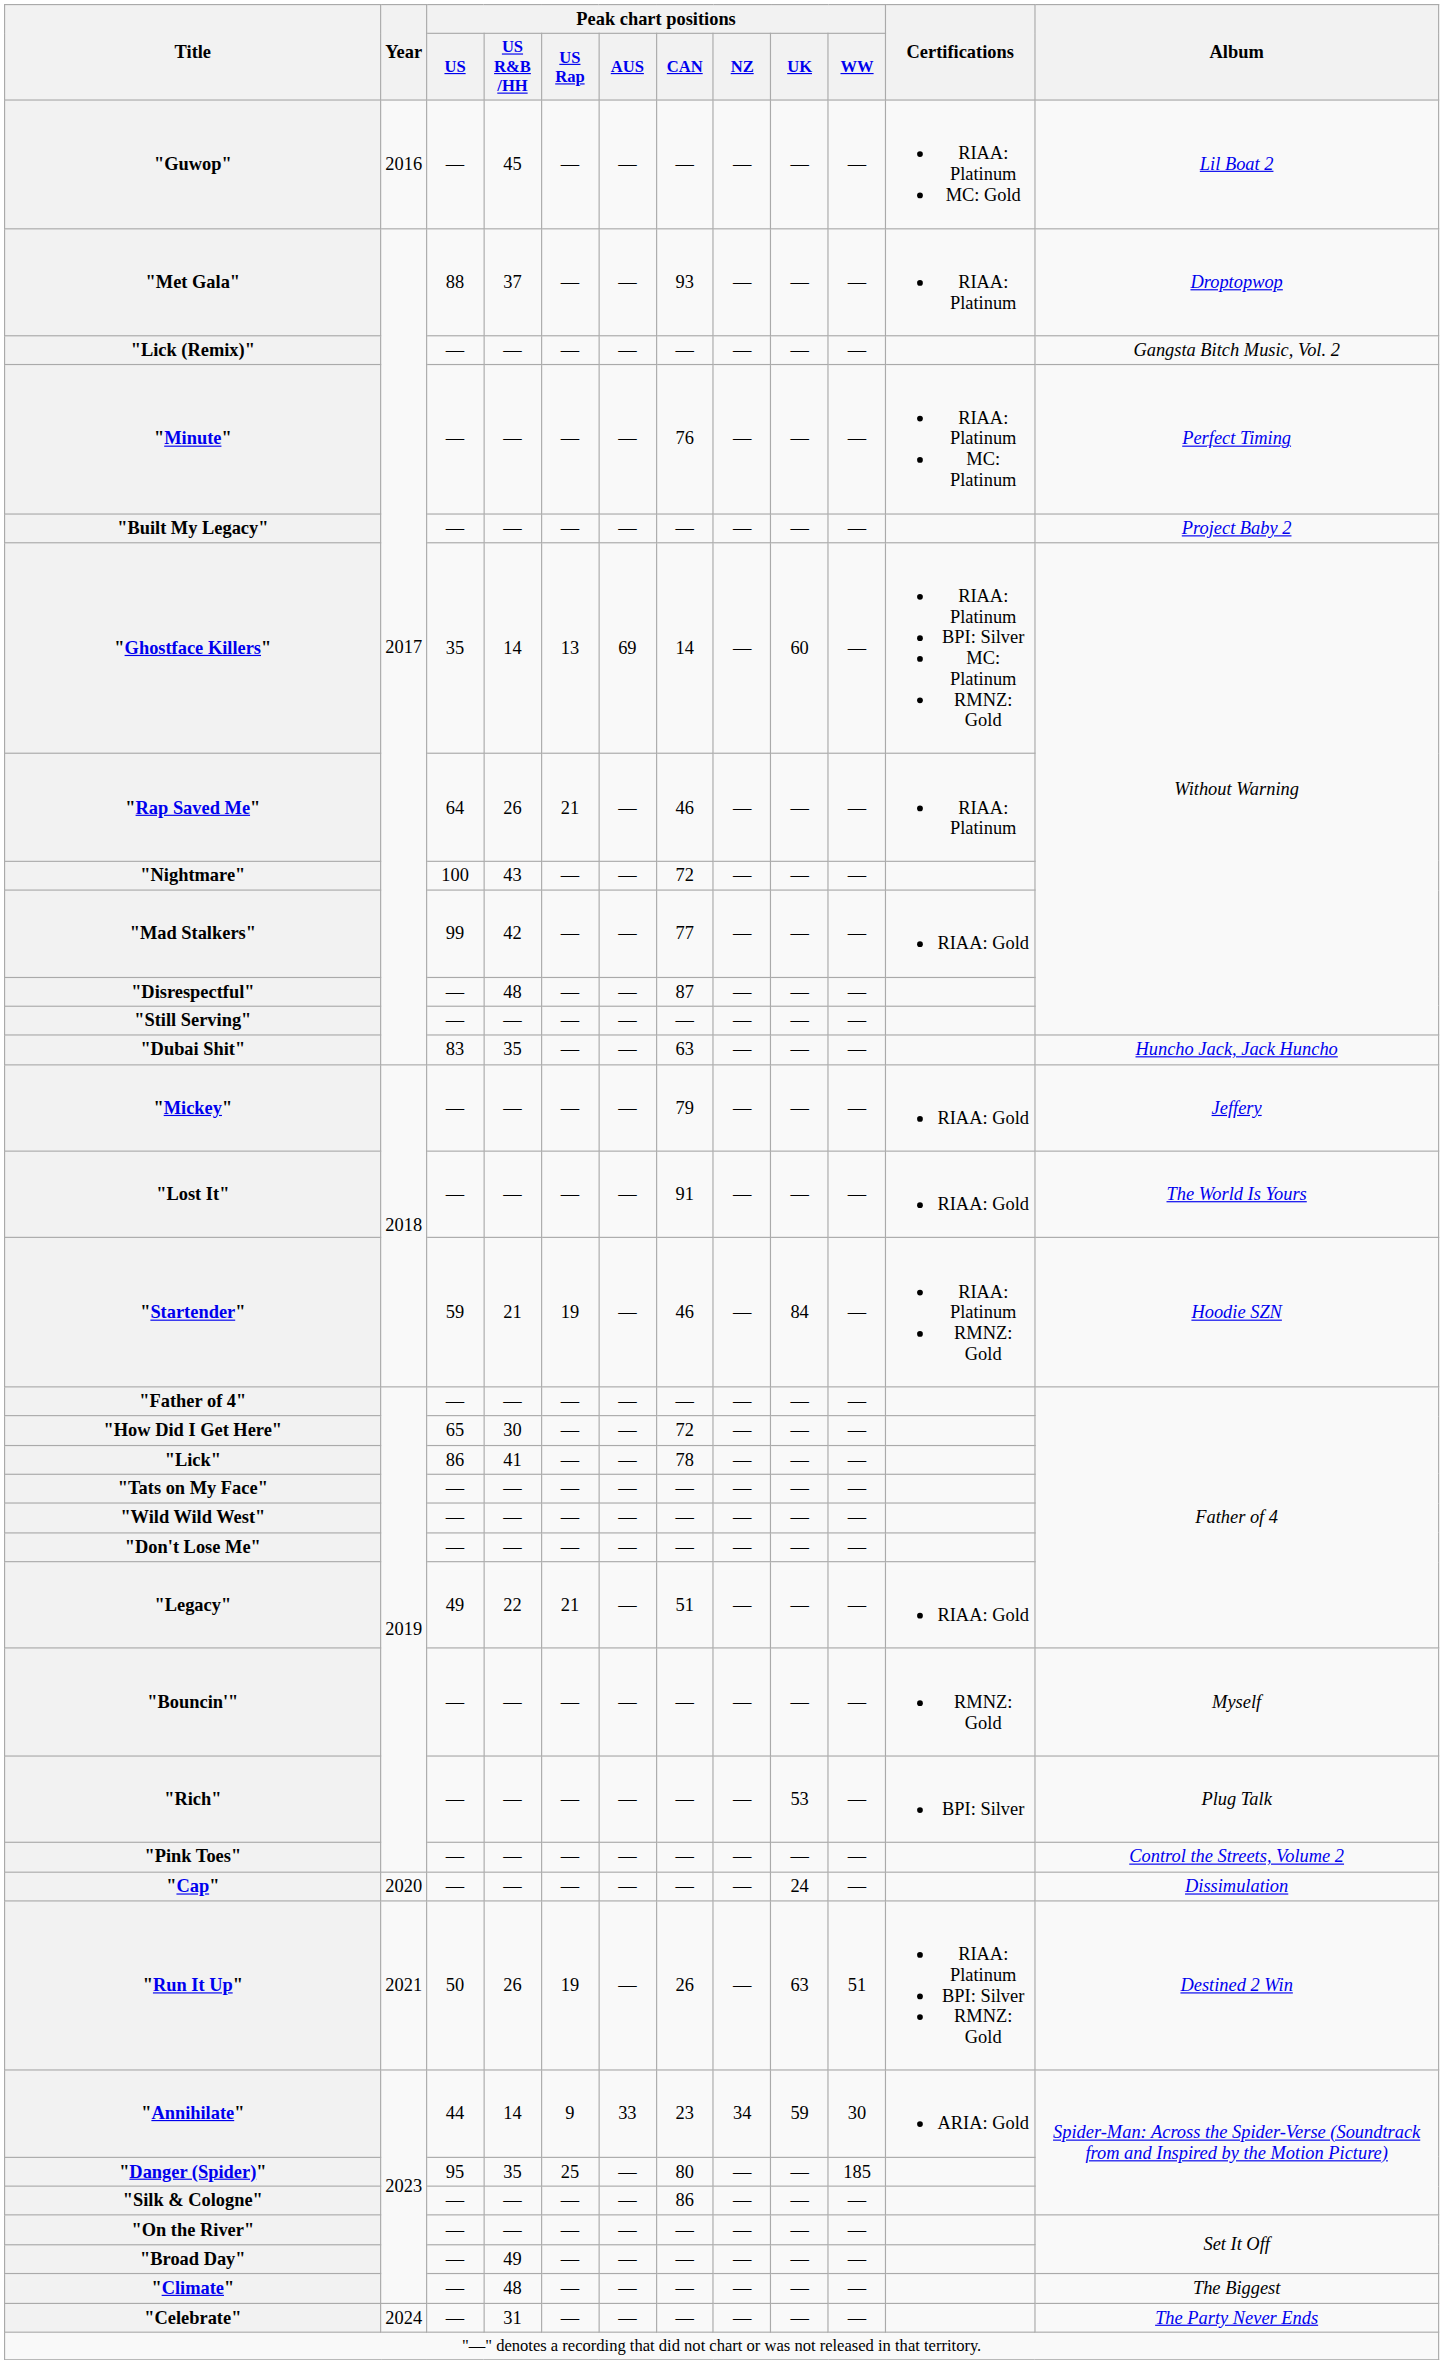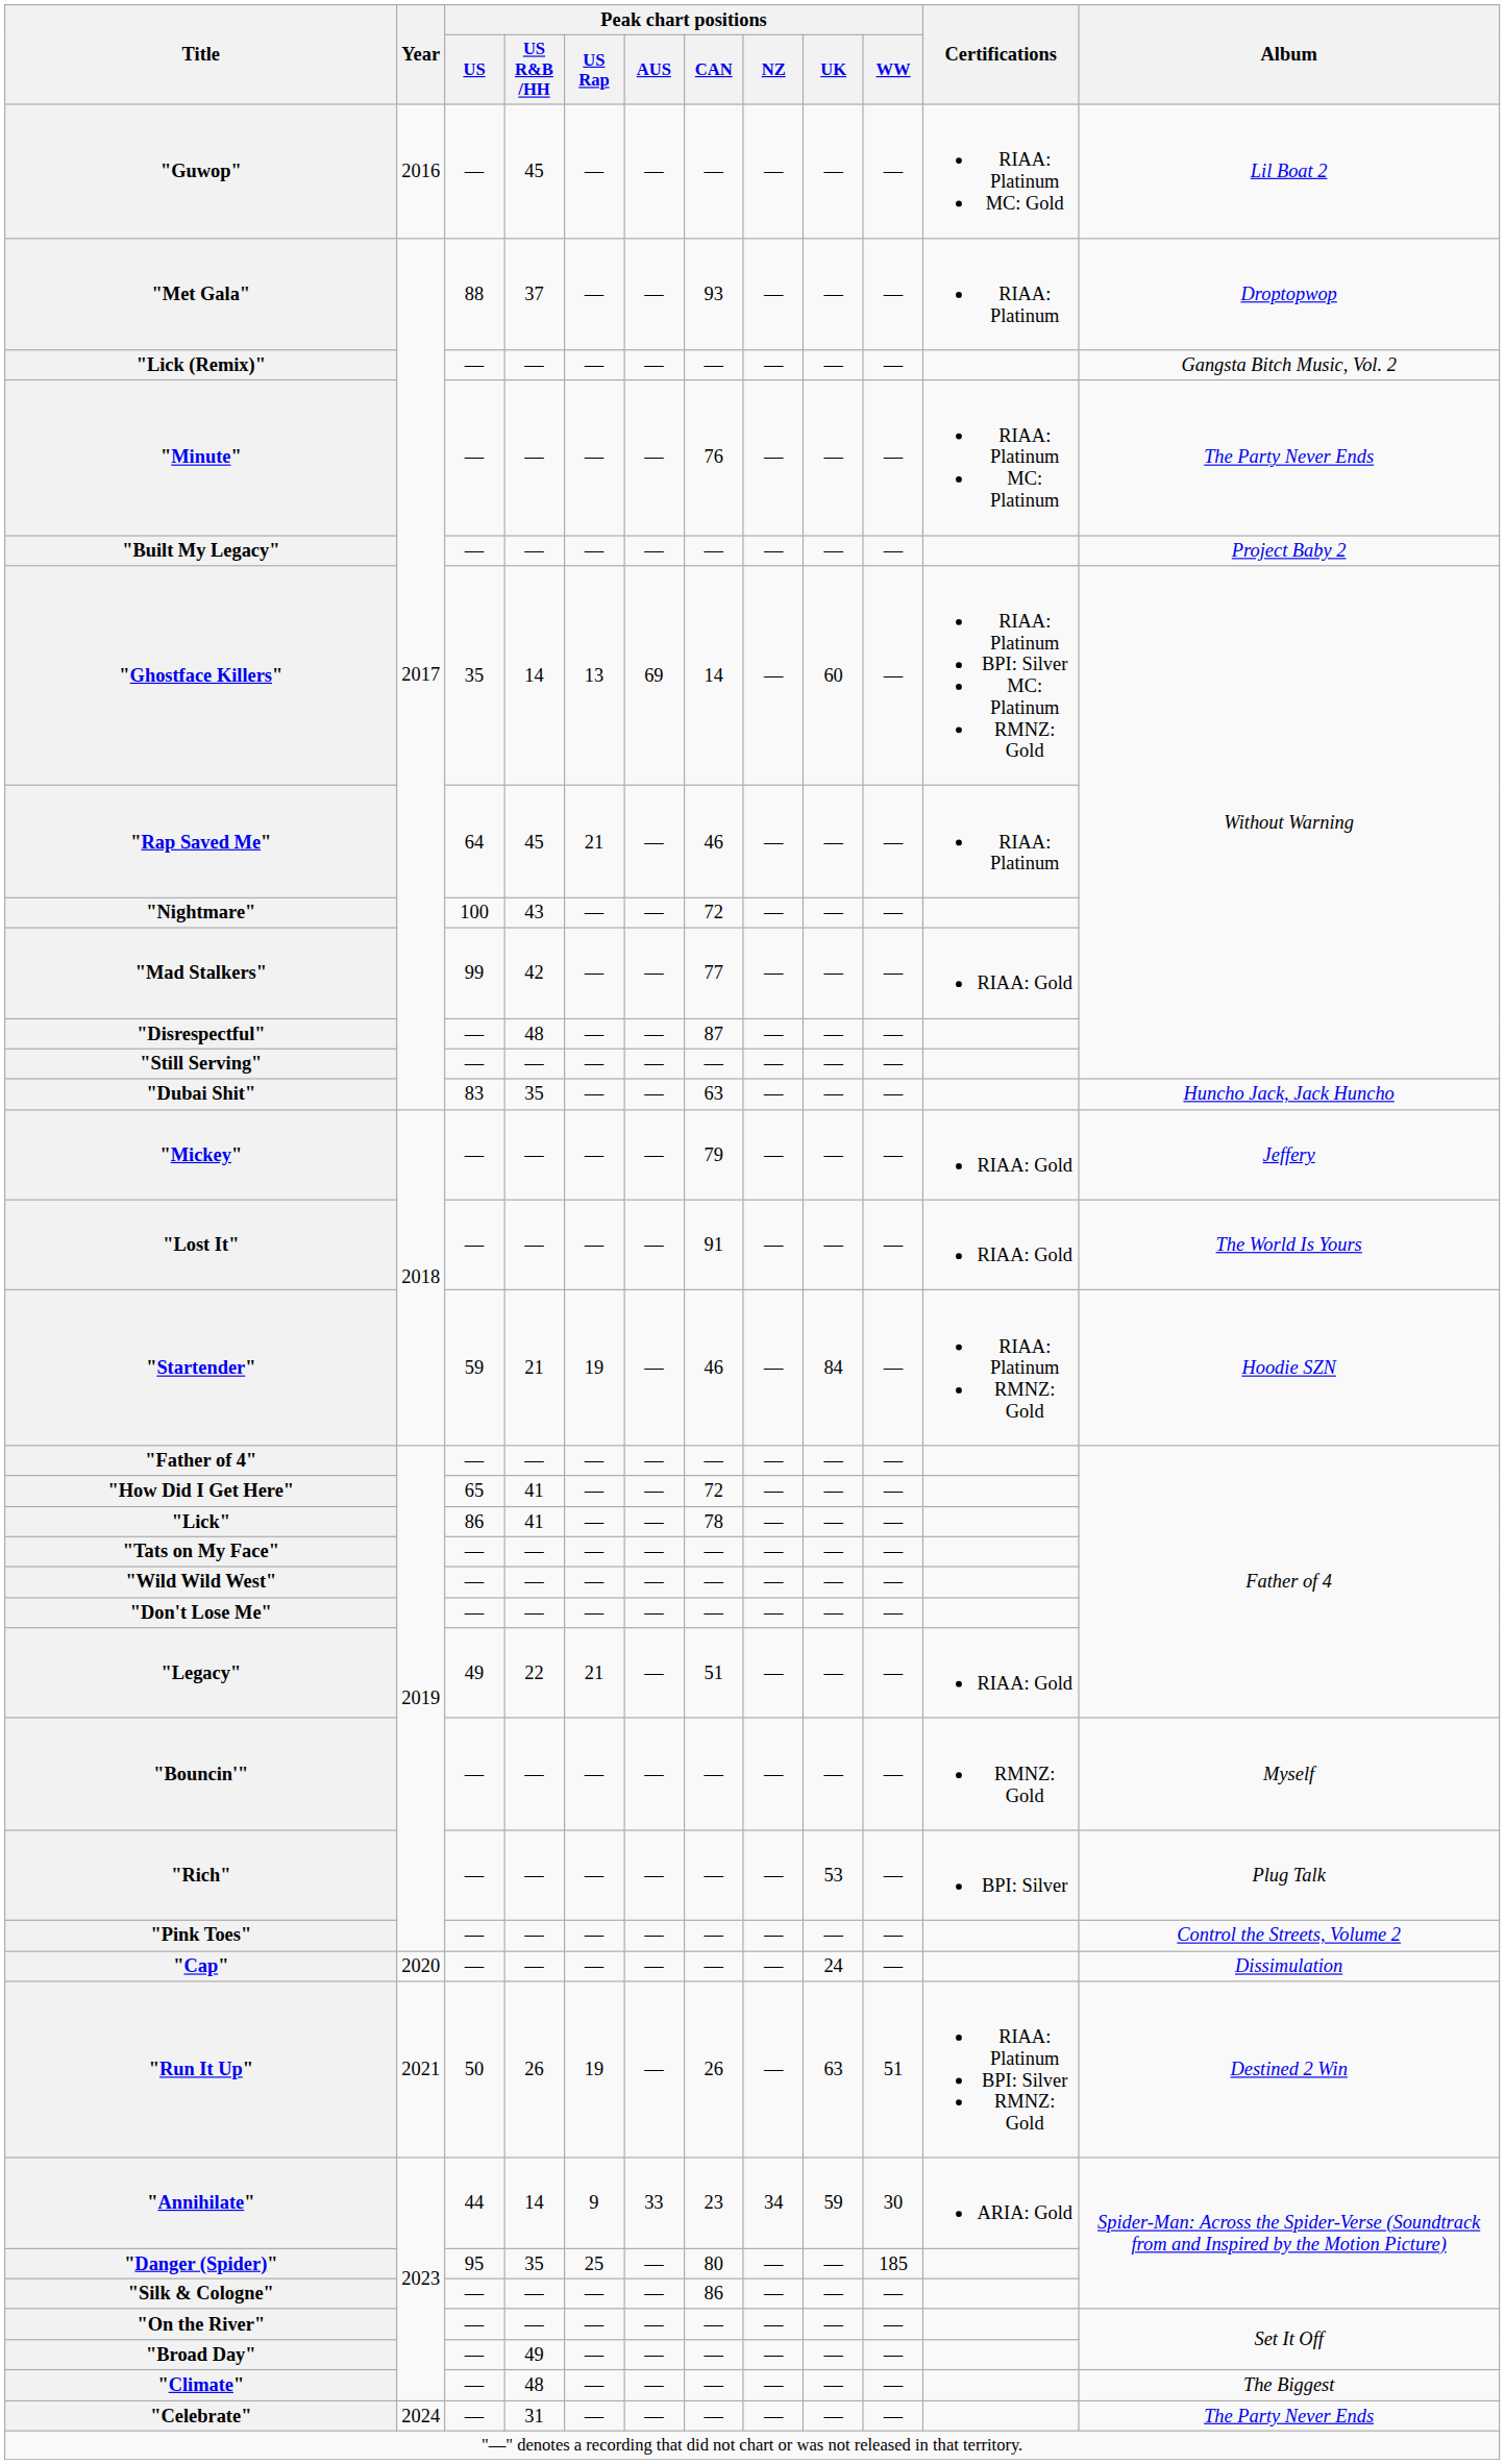 <table class="wikitable plainrowheaders" style="text-align:center;">
 <tr>
 <th scope="col" rowspan="2" style="width:20em;">Title</th>
 <th scope="col" rowspan="2">Year</th>
 <th scope="col" colspan="8">Peak chart positions</th>
 <th scope="col" rowspan="2">Certifications</th>
 <th scope="col" rowspan="2">Album</th>
 </tr>
 <tr>
 <th scope="col" style="width:3em;font-size:90%;"><a href='#'>US</a><br></th>
 <th scope="col" style="width:3em;font-size:90%;"><a href='#'>US R&B<br>/HH</a><br></th>
 <th scope="col" style="width:3em;font-size:90%;"><a href='#'>US Rap</a><br></th>
 <th scope="col" style="width:3em;font-size:90%;"><a href='#'>AUS</a><br></th>
 <th scope="col" style="width:3em;font-size:90%;"><a href='#'>CAN</a><br></th>
 <th scope="col" style="width:3em;font-size:90%;"><a href='#'>NZ</a><br></th>
 <th scope="col" style="width:3em;font-size:90%;"><a href='#'>UK</a><br></th>
 <th scope="col" style="width:3em;font-size:90%;"><a href='#'>WW</a><br></th>
 </tr>
 <tr>
 <th scope="row">"Guwop"<br></th>
 <td>2016</td>
 <td>—</td>
 <td>45</td>
 <td>—</td>
 <td>—</td>
 <td>—</td>
 <td>—</td>
 <td>—</td>
 <td>—</td>
 <td><br><ul><li>RIAA: Platinum</li><li>MC: Gold</li></ul></td>
 <td><em><a href='#'>Lil Boat 2</a></em></td>
 </tr>
 <tr>
 <th scope="row">"Met Gala"<br></th>
 <td rowspan="11">2017</td>
 <td>88</td>
 <td>37</td>
 <td>—</td>
 <td>—</td>
 <td>93</td>
 <td>—</td>
 <td>—</td>
 <td>—</td>
 <td><br><ul><li>RIAA: Platinum</li></ul></td>
 <td><em><a href='#'>Droptopwop</a></em></td>
 </tr>
 <tr>
 <th scope="row">"Lick (Remix)"<br></th>
 <td>—</td>
 <td>—</td>
 <td>—</td>
 <td>—</td>
 <td>—</td>
 <td>—</td>
 <td>—</td>
 <td>—</td>
 <td></td>
 <td><em>Gangsta Bitch Music, Vol. 2</em></td>
 </tr>
 <tr>
 <th scope="row">"<a href='#'>Minute</a>"<br></th>
 <td>—</td>
 <td>—</td>
 <td>—</td>
 <td>—</td>
 <td>76</td>
 <td>—</td>
 <td>—</td>
 <td>—</td>
 <td><br><ul><li>RIAA: Platinum</li><li>MC: Platinum</li></ul></td>
-<td><em><a href='#'>Perfect Timing</a></em></td>
+<td><em><a href='#'>The Party Never Ends</a></em></td>
 </tr>
 <tr>
 <th scope="row">"Built My Legacy"<br></th>
 <td>—</td>
 <td>—</td>
 <td>—</td>
 <td>—</td>
 <td>—</td>
 <td>—</td>
 <td>—</td>
 <td>—</td>
 <td></td>
 <td><em><a href='#'>Project Baby 2</a></em></td>
 </tr>
 <tr>
 <th scope="row">"<a href='#'>Ghostface Killers</a>"<br></th>
 <td>35</td>
 <td>14</td>
 <td>13</td>
 <td>69</td>
 <td>14</td>
 <td>—</td>
 <td>60</td>
 <td>—</td>
 <td><br><ul><li>RIAA: Platinum</li><li>BPI: Silver</li><li>MC: Platinum</li><li>RMNZ: Gold</li></ul></td>
 <td rowspan="6"><em>Without Warning</em></td>
 </tr>
 <tr>
 <th scope="row">"<a href='#'>Rap Saved Me</a>"<br></th>
 <td>64</td>
-<td>26</td>
+<td>45</td>
 <td>21</td>
 <td>—</td>
 <td>46</td>
 <td>—</td>
 <td>—</td>
 <td>—</td>
 <td><br><ul><li>RIAA: Platinum</li></ul></td>
 </tr>
 <tr>
 <th scope="row">"Nightmare"<br></th>
 <td>100</td>
 <td>43</td>
 <td>—</td>
 <td>—</td>
 <td>72</td>
 <td>—</td>
 <td>—</td>
 <td>—</td>
 <td></td>
 </tr>
 <tr>
 <th scope="row">"Mad Stalkers"<br></th>
 <td>99</td>
 <td>42</td>
 <td>—</td>
 <td>—</td>
 <td>77</td>
 <td>—</td>
 <td>—</td>
 <td>—</td>
 <td><br><ul><li>RIAA: Gold</li></ul></td>
 </tr>
 <tr>
 <th scope="row">"Disrespectful"<br></th>
 <td>—</td>
 <td>48</td>
 <td>—</td>
 <td>—</td>
 <td>87</td>
 <td>—</td>
 <td>—</td>
 <td>—</td>
 <td></td>
 </tr>
 <tr>
 <th scope="row">"Still Serving"<br></th>
 <td>—</td>
 <td>—</td>
 <td>—</td>
 <td>—</td>
 <td>—</td>
 <td>—</td>
 <td>—</td>
 <td>—</td>
 <td></td>
 </tr>
 <tr>
 <th scope="row">"Dubai Shit"<br></th>
 <td>83</td>
 <td>35</td>
 <td>—</td>
 <td>—</td>
 <td>63</td>
 <td>—</td>
 <td>—</td>
 <td>—</td>
 <td></td>
 <td><em><a href='#'>Huncho Jack, Jack Huncho</a></em></td>
 </tr>
 <tr>
 <th scope="row">"<a href='#'>Mickey</a>"<br></th>
 <td rowspan="3">2018</td>
 <td>—</td>
 <td>—</td>
 <td>—</td>
 <td>—</td>
 <td>79</td>
 <td>—</td>
 <td>—</td>
 <td>—</td>
 <td><br><ul><li>RIAA: Gold</li></ul></td>
 <td><em><a href='#'>Jeffery</a></em></td>
 </tr>
 <tr>
 <th scope="row">"Lost It"<br></th>
 <td>—</td>
 <td>—</td>
 <td>—</td>
 <td>—</td>
 <td>91</td>
 <td>—</td>
 <td>—</td>
 <td>—</td>
 <td><br><ul><li>RIAA: Gold</li></ul></td>
 <td><em><a href='#'>The World Is Yours</a></em></td>
 </tr>
 <tr>
 <th scope="row">"<a href='#'>Startender</a>"<br></th>
 <td>59</td>
 <td>21</td>
 <td>19</td>
 <td>—</td>
 <td>46</td>
 <td>―</td>
 <td>84</td>
 <td>—</td>
 <td><br><ul><li>RIAA: Platinum</li><li>RMNZ: Gold</li></ul></td>
 <td><em><a href='#'>Hoodie SZN</a></em></td>
 </tr>
 <tr>
 <th scope="row">"Father of 4"<br></th>
 <td rowspan="10">2019</td>
 <td>—</td>
 <td>—</td>
 <td>—</td>
 <td>—</td>
 <td>—</td>
 <td>—</td>
 <td>—</td>
 <td>—</td>
 <td></td>
 <td rowspan="7"><em>Father of 4</em></td>
 </tr>
 <tr>
 <th scope="row">"How Did I Get Here"<br></th>
 <td>65</td>
-<td>30</td>
+<td>41</td>
 <td>—</td>
 <td>—</td>
 <td>72</td>
 <td>―</td>
 <td>—</td>
 <td>—</td>
 <td></td>
 </tr>
 <tr>
 <th scope="row">"Lick"</th>
 <td>86</td>
 <td>41</td>
 <td>—</td>
 <td>—</td>
 <td>78</td>
 <td>―</td>
 <td>—</td>
 <td>—</td>
 <td></td>
 </tr>
 <tr>
 <th scope="row">"Tats on My Face"</th>
 <td>—</td>
 <td>—</td>
 <td>—</td>
 <td>—</td>
 <td>—</td>
 <td>—</td>
 <td>—</td>
 <td>—</td>
 <td></td>
 </tr>
 <tr>
 <th scope="row">"Wild Wild West"<br></th>
 <td>—</td>
 <td>—</td>
 <td>—</td>
 <td>—</td>
 <td>—</td>
 <td>—</td>
 <td>—</td>
 <td>—</td>
 <td></td>
 </tr>
 <tr>
 <th scope="row">"Don't Lose Me"</th>
 <td>—</td>
 <td>—</td>
 <td>—</td>
 <td>—</td>
 <td>—</td>
 <td>—</td>
 <td>—</td>
 <td>—</td>
 <td></td>
 </tr>
 <tr>
 <th scope="row">"Legacy"<br></th>
 <td>49</td>
 <td>22</td>
 <td>21</td>
 <td>—</td>
 <td>51</td>
 <td>―</td>
 <td>—</td>
 <td>—</td>
 <td><br><ul><li>RIAA: Gold</li></ul></td>
 </tr>
 <tr>
 <th scope="row">"Bouncin'"<br></th>
 <td>—</td>
 <td>—</td>
 <td>—</td>
 <td>—</td>
 <td>—</td>
 <td>—</td>
 <td>—</td>
 <td>—</td>
 <td><br><ul><li>RMNZ: Gold</li></ul></td>
 <td><em>Myself </em></td>
 </tr>
 <tr>
 <th scope="row">"Rich"<br></th>
 <td>—</td>
 <td>—</td>
 <td>—</td>
 <td>—</td>
 <td>—</td>
 <td>—</td>
 <td>53</td>
 <td>—</td>
 <td><br><ul><li>BPI: Silver</li></ul></td>
 <td><em>Plug Talk</em></td>
 </tr>
 <tr>
 <th scope="row">"Pink Toes"<br></th>
 <td>—</td>
 <td>—</td>
 <td>—</td>
 <td>—</td>
 <td>—</td>
 <td>—</td>
 <td>—</td>
 <td>—</td>
 <td></td>
 <td><em><a href='#'>Control the Streets, Volume 2</a></em></td>
 </tr>
 <tr>
 <th scope="row">"<a href='#'>Cap</a>"<br></th>
 <td>2020</td>
 <td>—</td>
 <td>—</td>
 <td>—</td>
 <td>—</td>
 <td>—</td>
 <td>—</td>
 <td>24</td>
 <td>—</td>
 <td></td>
 <td><em><a href='#'>Dissimulation</a></em></td>
 </tr>
 <tr>
 <th scope="row">"<a href='#'>Run It Up</a>"<br></th>
 <td>2021</td>
 <td>50</td>
 <td>26</td>
 <td>19</td>
 <td>—</td>
 <td>26</td>
 <td>―</td>
 <td>63</td>
 <td>51</td>
 <td><br><ul><li>RIAA: Platinum</li><li>BPI: Silver</li><li>RMNZ: Gold</li></ul></td>
 <td><em><a href='#'>Destined 2 Win</a></em></td>
 </tr>
 <tr>
 <th scope="row">"<a href='#'>Annihilate</a>"<br></th>
 <td rowspan="6">2023</td>
 <td>44</td>
 <td>14</td>
 <td>9</td>
 <td>33</td>
 <td>23</td>
 <td>34</td>
 <td>59</td>
 <td>30</td>
 <td><br><ul><li>ARIA: Gold</li></ul></td>
 <td rowspan="3"><em><a href='#'>Spider-Man: Across the Spider-Verse (Soundtrack from and Inspired by the Motion Picture)</a></em></td>
 </tr>
 <tr>
 <th scope="row">"<a href='#'>Danger (Spider)</a>"<br></th>
 <td>95</td>
 <td>35</td>
 <td>25</td>
 <td>—</td>
 <td>80</td>
 <td>—</td>
 <td>—</td>
 <td>185</td>
 <td></td>
 </tr>
 <tr>
 <th scope="row">"Silk & Cologne"<br></th>
 <td>—</td>
 <td>—</td>
 <td>—</td>
 <td>—</td>
 <td>86</td>
 <td>—</td>
 <td>—</td>
 <td>—</td>
 <td></td>
 </tr>
 <tr>
 <th scope="row">"On the River"</th>
 <td>—</td>
 <td>—</td>
 <td>—</td>
 <td>—</td>
 <td>—</td>
 <td>—</td>
 <td>—</td>
 <td>—</td>
 <td></td>
 <td rowspan="2"><em>Set It Off</em></td>
 </tr>
 <tr>
 <th scope="row">"Broad Day"<br></th>
 <td>—</td>
 <td>49</td>
 <td>—</td>
 <td>—</td>
 <td>—</td>
 <td>—</td>
 <td>—</td>
 <td>—</td>
 <td></td>
 </tr>
 <tr>
 <th scope="row">"<a href='#'>Climate</a>"<br></th>
 <td>—</td>
 <td>48</td>
 <td>—</td>
 <td>—</td>
 <td>—</td>
 <td>—</td>
 <td>—</td>
 <td>—</td>
 <td></td>
 <td><em>The Biggest</em></td>
 </tr>
 <tr>
 <th scope="row">"Celebrate"<br></th>
 <td>2024</td>
 <td>—</td>
 <td>31</td>
 <td>—</td>
 <td>—</td>
 <td>—</td>
 <td>—</td>
 <td>—</td>
 <td>—</td>
 <td></td>
 <td><em><a href='#'>The Party Never Ends</a></em></td>
 </tr>
 <tr>
 <td colspan="16" style="font-size:90%">"—" denotes a recording that did not chart or was not released in that territory.</td>
 </tr>
 </table>
